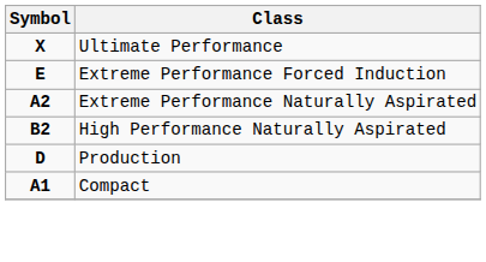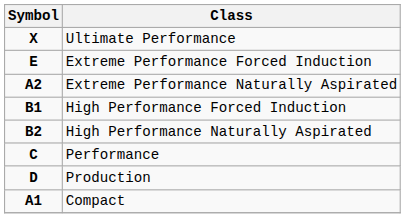 <table class="wikitable" style="font-size:100%;">
 <tr>
 <th>Symbol</th>
 <th>Class </th>
 </tr>
 <tr>
 <td align="center"><strong>X</strong></td>
 <td>Ultimate Performance</td>
 </tr>
 <tr>
 <td align="center"><strong>E</strong></td>
 <td>Extreme Performance Forced Induction</td>
 </tr>
 <tr>
 <td align="center"><strong>A2</strong></td>
 <td>Extreme Performance Naturally Aspirated</td>
 </tr>
 <tr>
+<td align="center"><strong>B1</strong></td>
+<td>High Performance Forced Induction</td>
+</tr>
+<tr>
 <td align="center"><strong>B2</strong></td>
 <td>High Performance Naturally Aspirated</td>
+</tr>
+<tr>
+<td align="center"><strong>C</strong></td>
+<td>Performance</td>
 </tr>
 <tr>
 <td align="center"><strong>D</strong></td>
 <td>Production</td>
 </tr>
 <tr>
 <td align="center"><strong>A1</strong></td>
 <td>Compact</td>
 </tr>
 <tr>
 </tr>
 </table>
